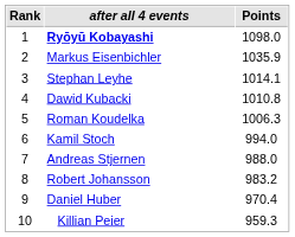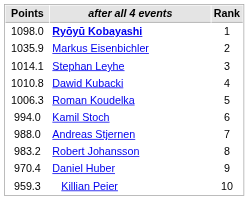 <table cellspacing="1" cellpadding="3" style="border:1px solid #AAAAAA;font-size:86%">
 <tr style="background-color: #E4E4E4;">
+<th style="border-bottom:1px solid #AAAAAA; width: 50px;">Points</th>
+<th style="border-bottom:1px solid #AAAAAA; width: 200px;"><em>after all 4 events</em></th>
 <th style="border-bottom:1px solid #AAAAAA; width: 10px;">Rank</th>
-<th style="border-bottom:1px solid #AAAAAA; width: 200px;"><em>after all 4 events</em></th>
-<th style="border-bottom:1px solid #AAAAAA; width: 50px;">Points</th>
 </tr>
 <tr>
+<td align=center>1098.0</td>
+<td> <strong><a href='#'>Ryōyū Kobayashi</a></strong></td>
 <td align=center>1</td>
-<td> <strong><a href='#'>Ryōyū Kobayashi</a></strong></td>
-<td align=center>1098.0</td>
 </tr>
 <tr>
+<td align=center>1035.9</td>
+<td> <a href='#'>Markus Eisenbichler</a></td>
 <td align=center>2</td>
-<td> <a href='#'>Markus Eisenbichler</a></td>
-<td align=center>1035.9</td>
 </tr>
 <tr>
+<td align=center>1014.1</td>
+<td> <a href='#'>Stephan Leyhe</a></td>
 <td align=center>3</td>
-<td> <a href='#'>Stephan Leyhe</a></td>
-<td align=center>1014.1</td>
 </tr>
 <tr>
+<td align=center>1010.8</td>
+<td> <a href='#'>Dawid Kubacki</a></td>
 <td align=center>4</td>
-<td> <a href='#'>Dawid Kubacki</a></td>
-<td align=center>1010.8</td>
 </tr>
 <tr>
+<td align=center>1006.3</td>
+<td> <a href='#'>Roman Koudelka</a></td>
 <td align=center>5</td>
-<td> <a href='#'>Roman Koudelka</a></td>
-<td align=center>1006.3</td>
 </tr>
 <tr>
+<td align=center>994.0</td>
+<td> <a href='#'>Kamil Stoch</a></td>
 <td align=center>6</td>
-<td> <a href='#'>Kamil Stoch</a></td>
-<td align=center>994.0</td>
 </tr>
 <tr>
+<td align=center>988.0</td>
+<td> <a href='#'>Andreas Stjernen</a></td>
 <td align=center>7</td>
-<td> <a href='#'>Andreas Stjernen</a></td>
-<td align=center>988.0</td>
 </tr>
 <tr>
+<td align=center>983.2</td>
+<td> <a href='#'>Robert Johansson</a></td>
 <td align=center>8</td>
-<td> <a href='#'>Robert Johansson</a></td>
-<td align=center>983.2</td>
 </tr>
 <tr>
+<td align=center>970.4</td>
+<td> <a href='#'>Daniel Huber</a></td>
 <td align=center>9</td>
-<td> <a href='#'>Daniel Huber</a></td>
-<td align=center>970.4</td>
 </tr>
 <tr>
+<td align=center>959.3</td>
+<td>   <a href='#'>Killian Peier</a></td>
 <td align=center>10</td>
-<td>   <a href='#'>Killian Peier</a></td>
-<td align=center>959.3</td>
 </tr>
 </table>
